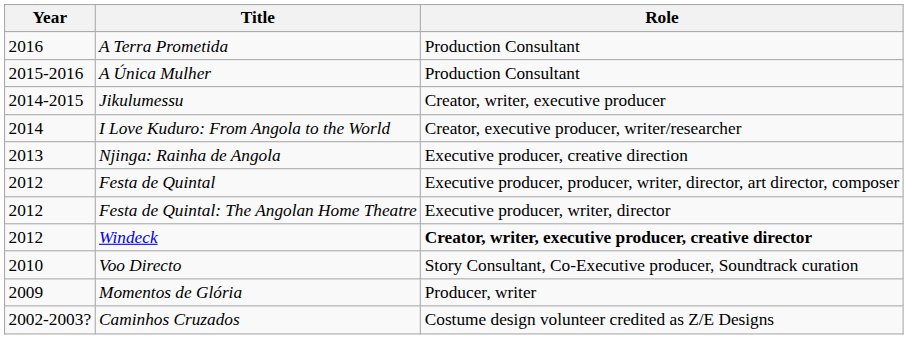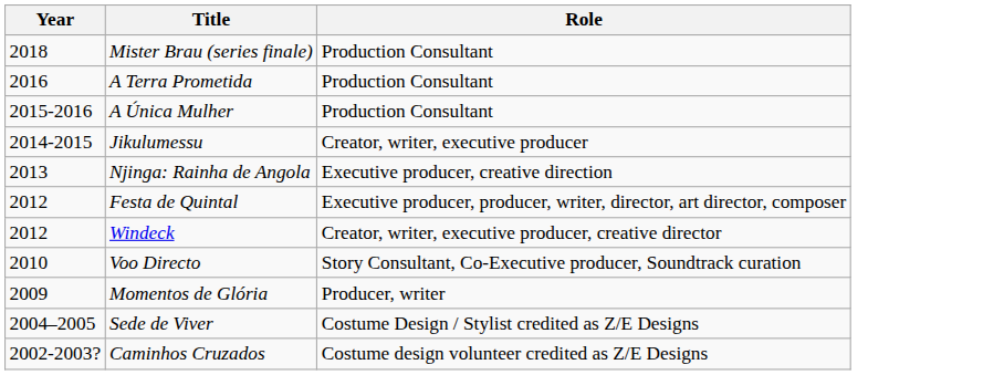 <table class="wikitable sortable">
 <tr>
 <th>Year</th>
 <th>Title</th>
 <th>Role</th>
+</tr>
+<tr>
+<td>2018</td>
+<td><em>Mister Brau (series finale)</em></td>
+<td>Production Consultant</td>
 </tr>
 <tr>
 <td>2016</td>
 <td><em>A Terra Prometida</em></td>
 <td>Production Consultant</td>
 </tr>
 <tr>
 <td>2015-2016</td>
 <td><em>A Única Mulher</em></td>
 <td>Production Consultant</td>
 </tr>
 <tr>
 <td>2014-2015</td>
 <td><em>Jikulumessu</em></td>
 <td>Creator, writer, executive producer</td>
 </tr>
 <tr>
-<td>2014</td>
-<td><em>I Love Kuduro: From Angola to the World</em></td>
-<td>Creator, executive producer, writer/researcher</td>
-</tr>
-<tr>
 <td>2013</td>
 <td><em>Njinga:  Rainha de Angola</em></td>
 <td>Executive producer, creative direction</td>
 </tr>
 <tr>
 <td>2012</td>
 <td><em>Festa de Quintal</em></td>
 <td>Executive producer, producer, writer, director, art director, composer</td>
 </tr>
 <tr>
 <td>2012</td>
-<td><em>Festa de Quintal: The Angolan Home Theatre</em></td>
-<td>Executive producer, writer, director</td>
-</tr>
-<tr>
-<td>2012</td>
 <td><em><a href='#'>Windeck</a></em></td>
-<td><strong>Creator, writer, executive producer, creative director</strong></td>
+<td>Creator, writer, executive producer, creative director</td>
 </tr>
 <tr>
 <td>2010</td>
 <td><em>Voo Directo</em></td>
 <td>Story Consultant, Co-Executive producer, Soundtrack curation</td>
 </tr>
 <tr>
 <td>2009</td>
 <td><em>Momentos de Glória</em></td>
 <td>Producer, writer</td>
 </tr>
 <tr>
+<td>2004–2005</td>
+<td><em>Sede de Viver</em></td>
+<td>Costume Design / Stylist credited as Z/E Designs</td>
+</tr>
+<tr>
 <td>2002-2003?</td>
 <td><em>Caminhos Cruzados</em></td>
 <td>Costume design volunteer credited as Z/E Designs</td>
 </tr>
 </table>
